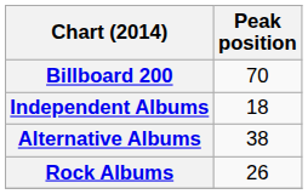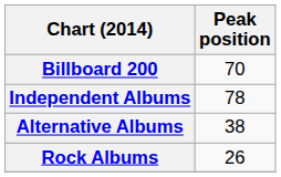 <table class="wikitable sortable plainrowheaders" style="text-align:center;">
 <tr>
 <th>Chart (2014)</th>
 <th>Peak<br>position</th>
 </tr>
 <tr>
 <th scope="row"><a href='#'>Billboard 200</a></th>
 <td>70</td>
 </tr>
 <tr>
 <th scope="row"><a href='#'>Independent Albums</a></th>
-<td>18</td>
+<td>78</td>
 </tr>
 <tr>
 <th scope="row"><a href='#'>Alternative Albums</a></th>
 <td>38</td>
 </tr>
 <tr>
 <th scope="row"><a href='#'>Rock Albums</a></th>
 <td>26</td>
 </tr>
 <tr>
 </tr>
 </table>
